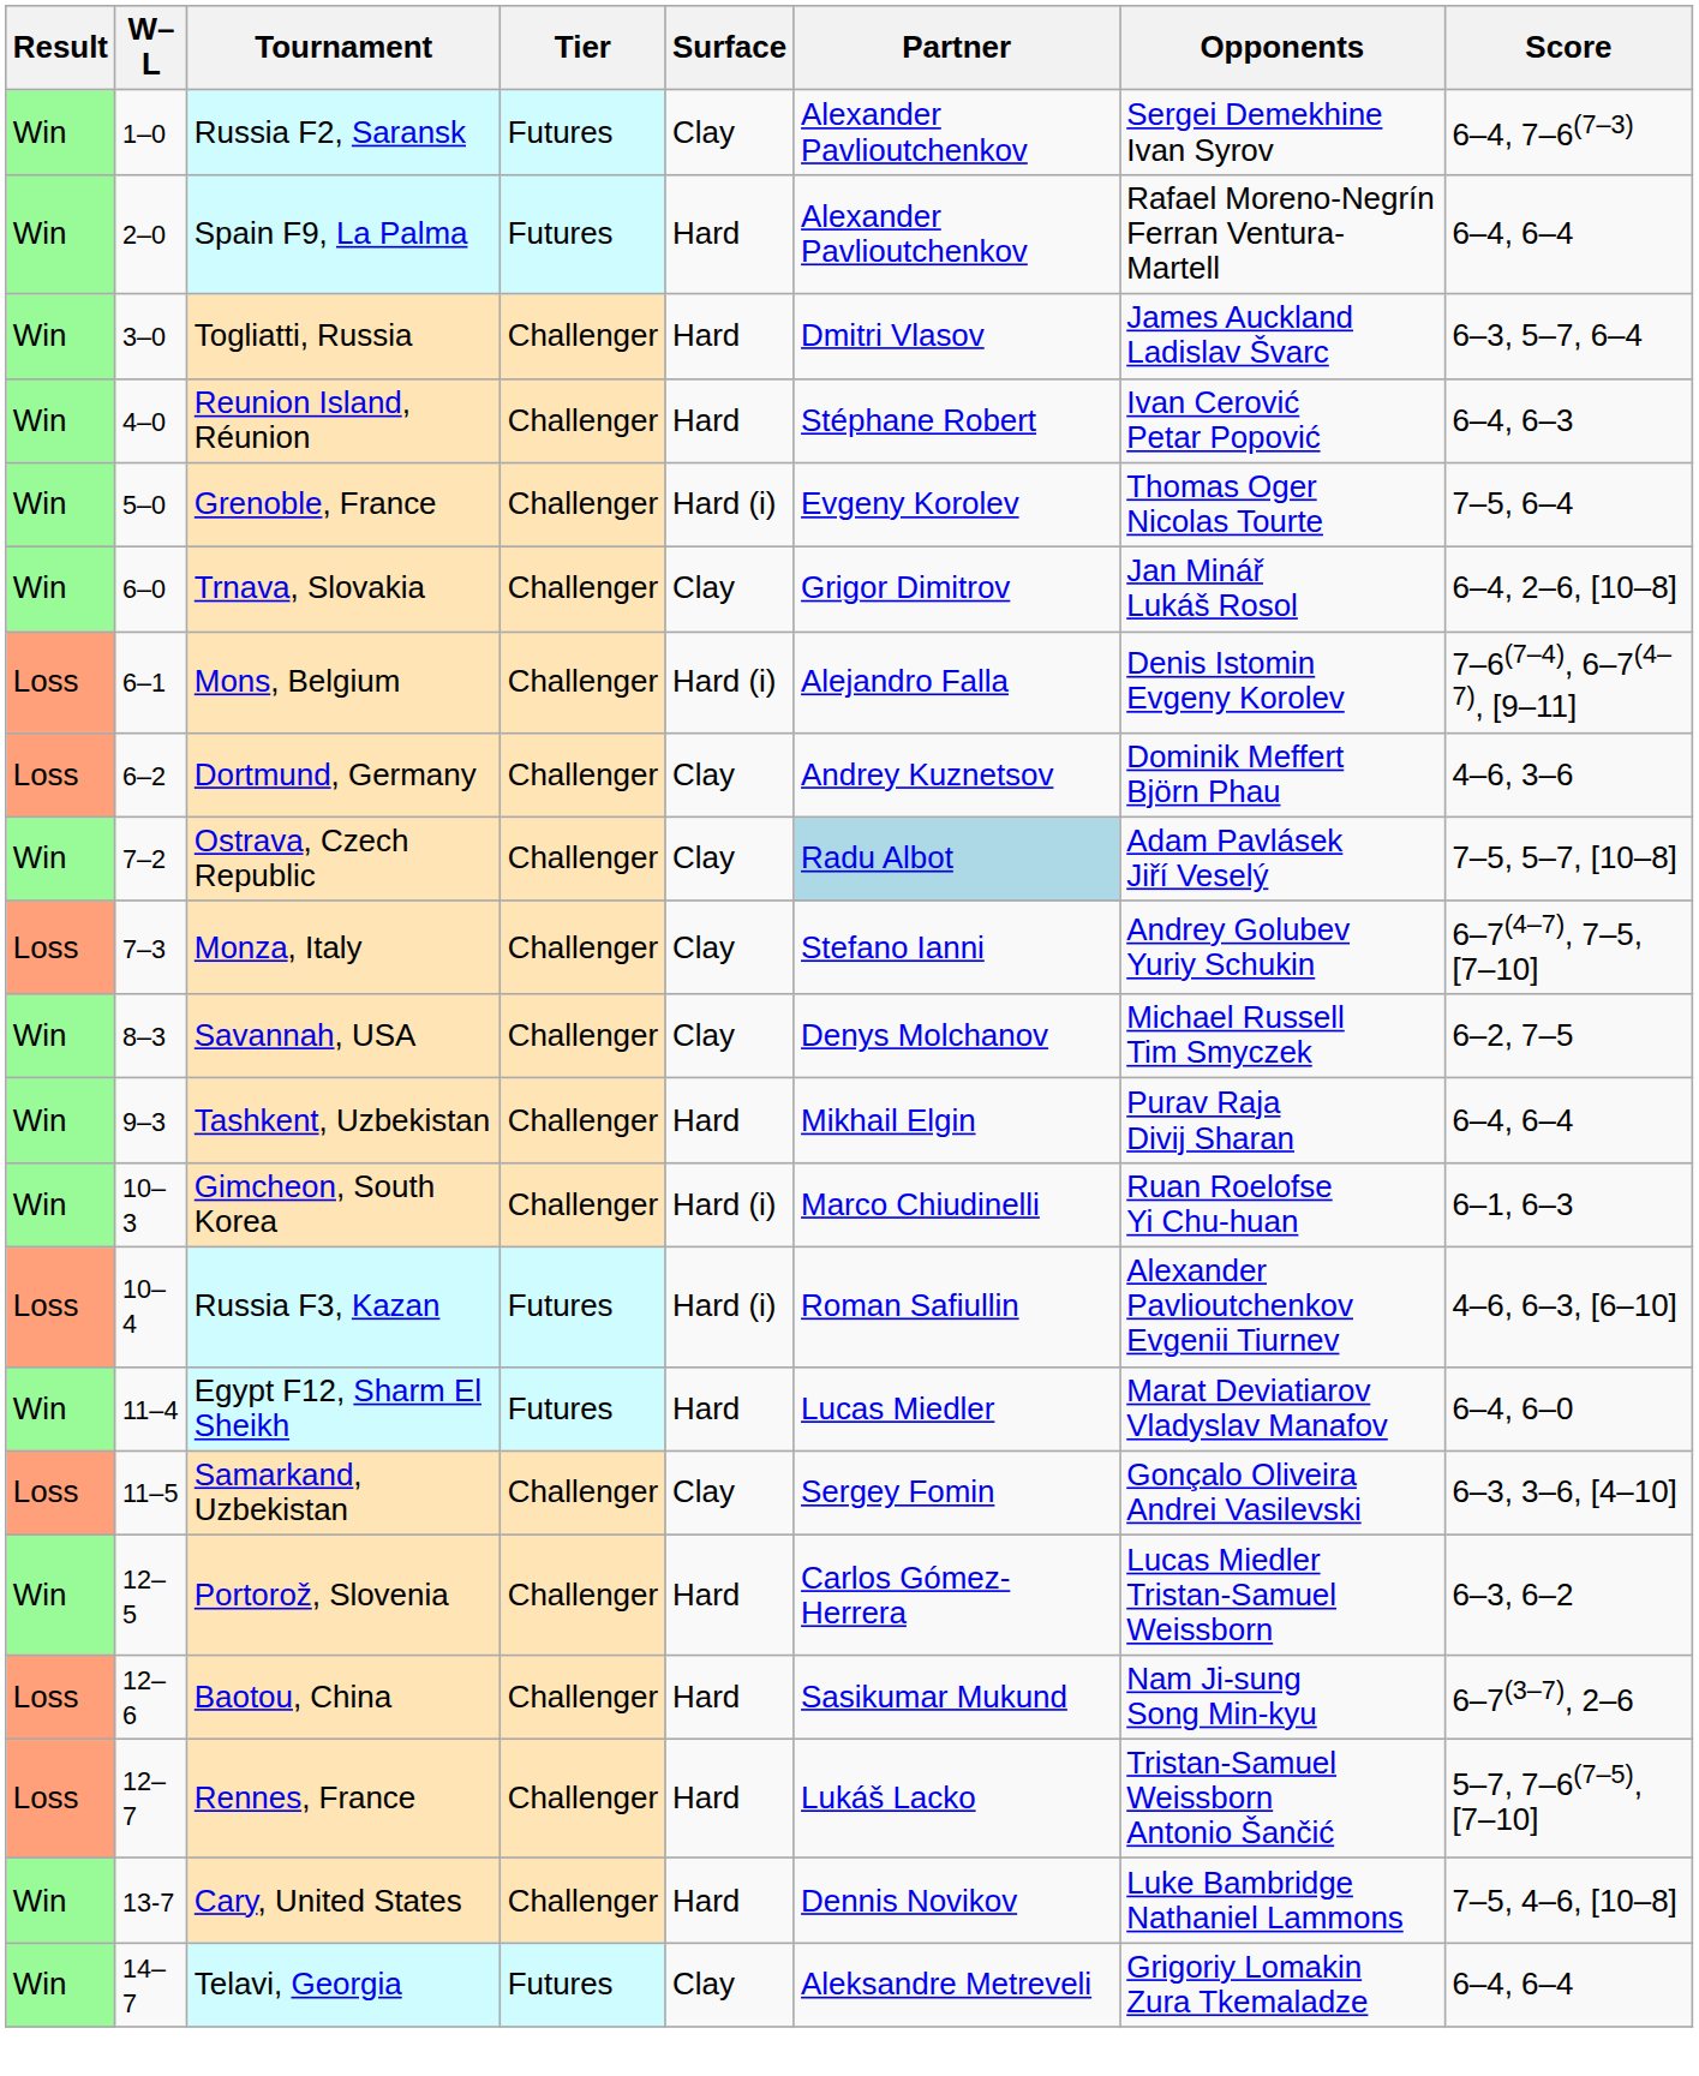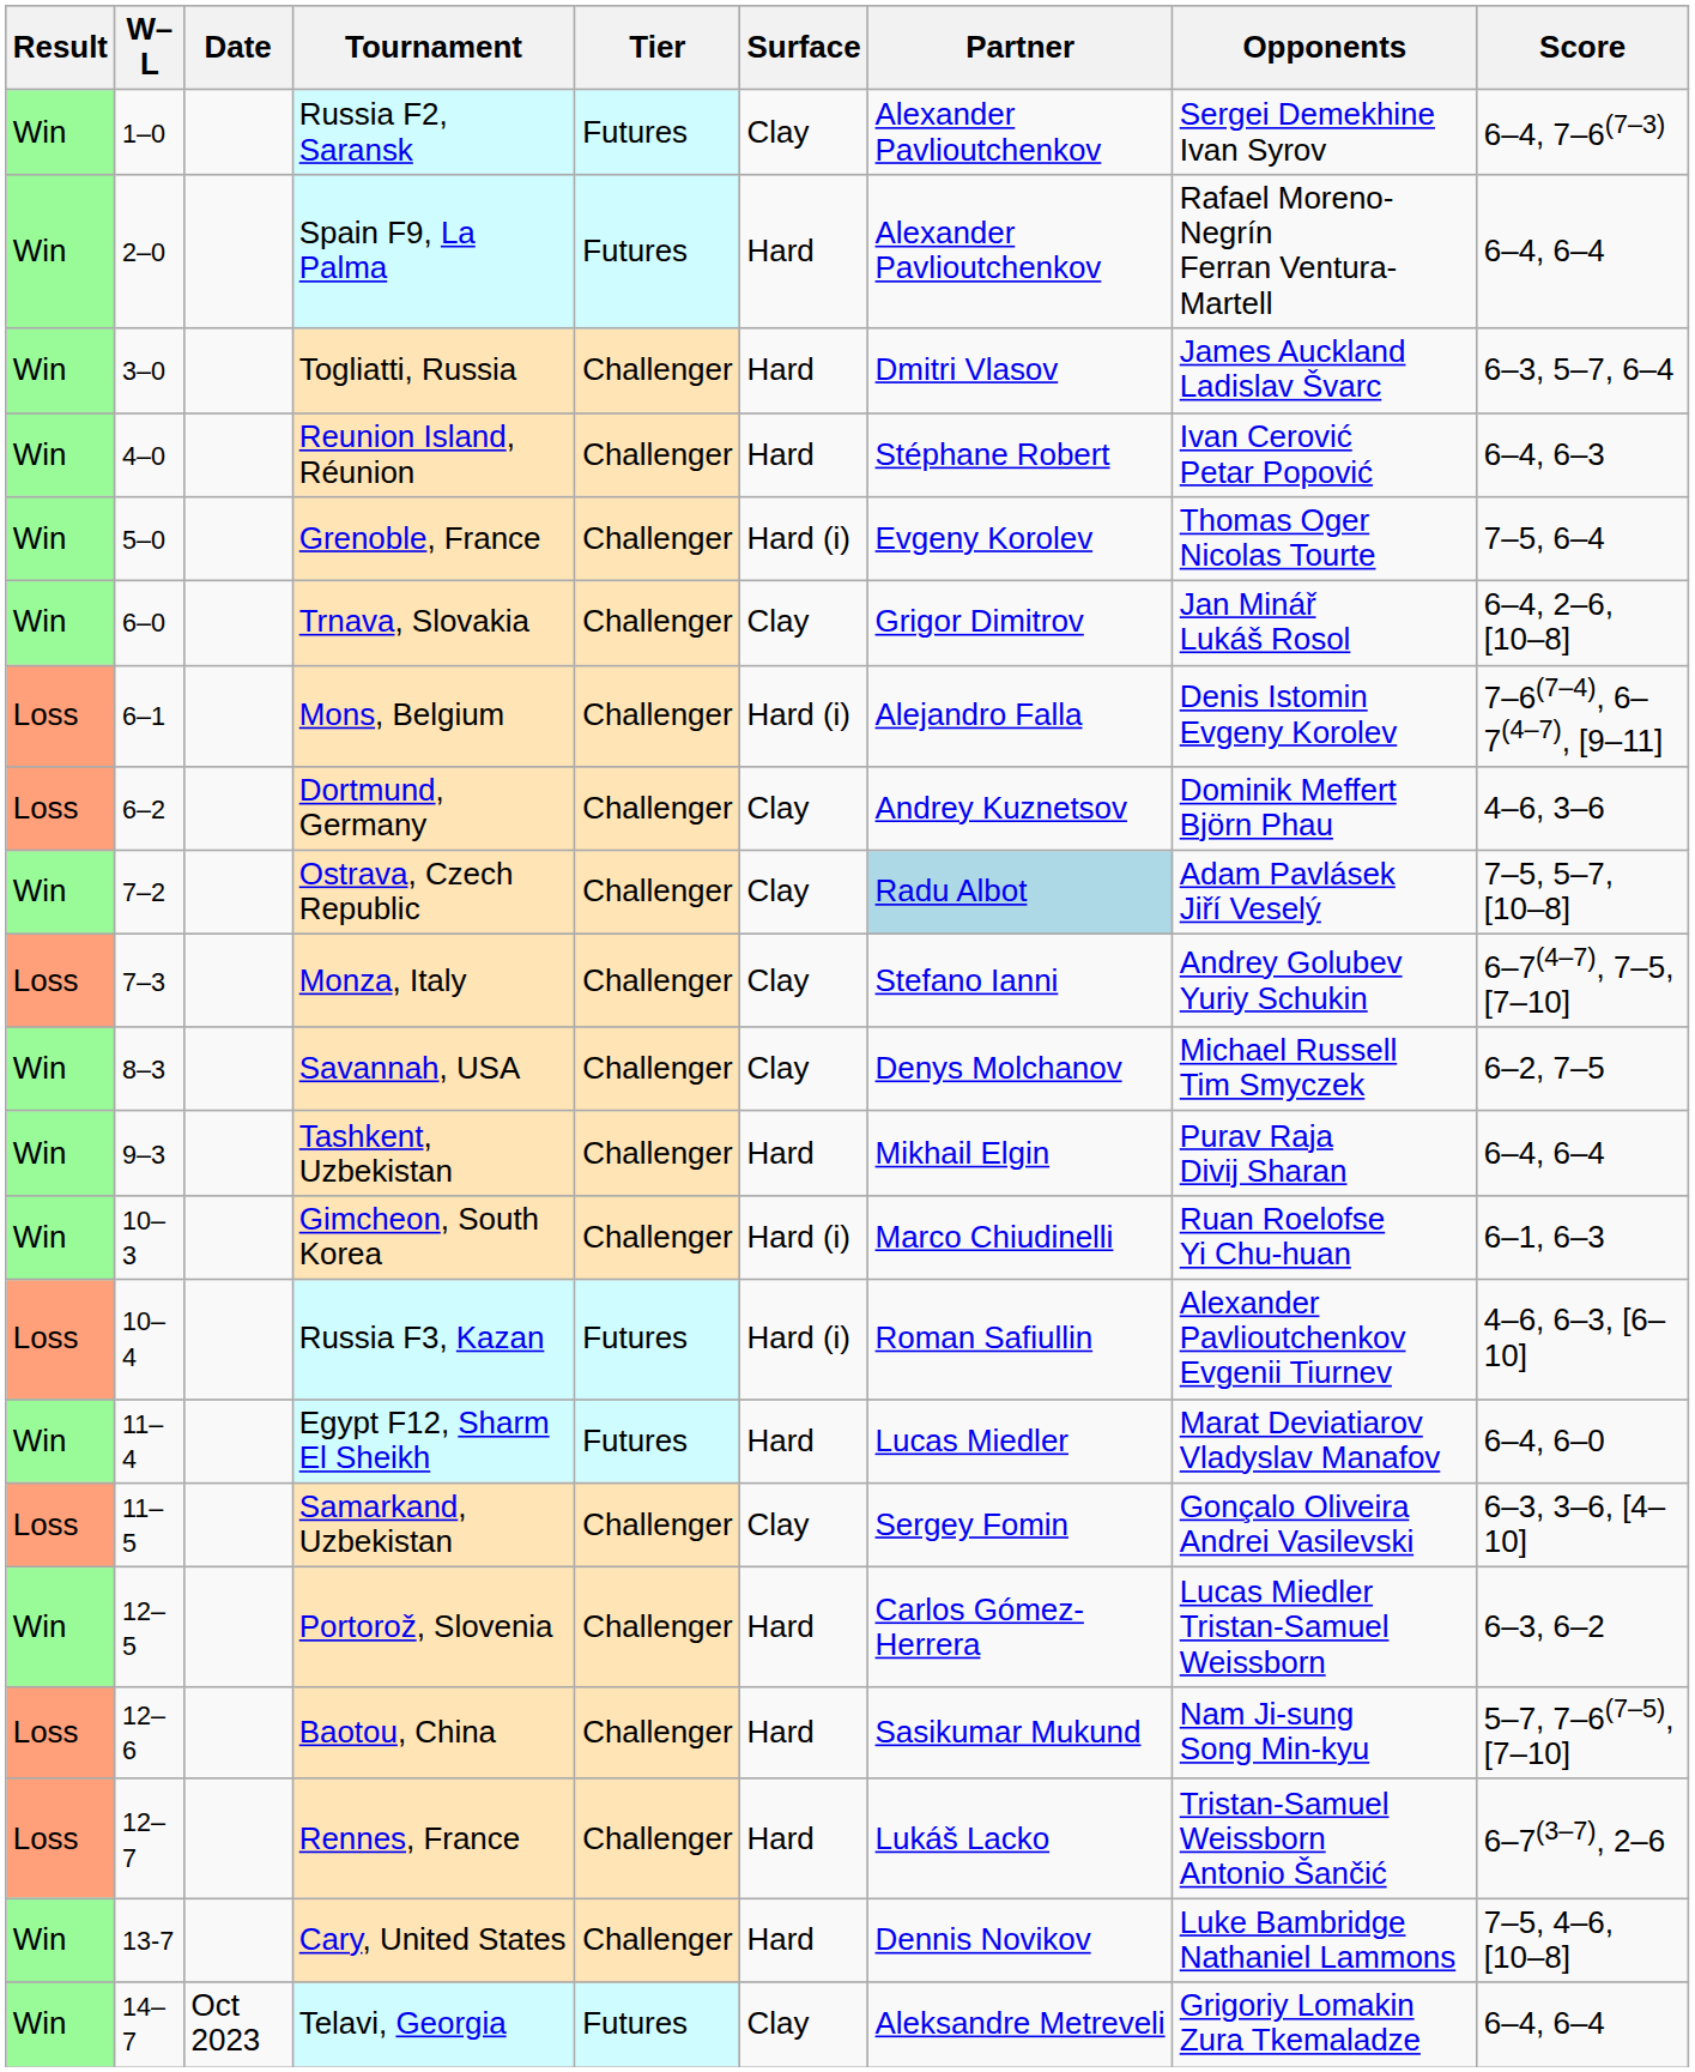 <table class="sortable wikitable">
 <tr>
 <th>Result</th>
 <th class="unsortable">W–L</th>
+<th>Date</th>
 <th>Tournament</th>
 <th>Tier</th>
 <th>Surface</th>
 <th>Partner</th>
 <th>Opponents</th>
 <th class="unsortable">Score</th>
 </tr>
 <tr>
 <td bgcolor=98fb98>Win</td>
 <td><small>1–0</small></td>
+<td></td>
 <td style="background:#cffcff;">Russia F2, <a href='#'>Saransk</a></td>
 <td style="background:#cffcff;">Futures</td>
 <td>Clay</td>
 <td> <a href='#'>Alexander Pavlioutchenkov</a></td>
 <td> <a href='#'>Sergei Demekhine</a><br> Ivan Syrov</td>
 <td>6–4, 7–6<sup>(7–3)</sup></td>
 </tr>
 <tr>
 <td bgcolor=98fb98>Win</td>
 <td><small>2–0</small></td>
+<td></td>
 <td style="background:#cffcff;">Spain F9, <a href='#'>La Palma</a></td>
 <td style="background:#cffcff;">Futures</td>
 <td>Hard</td>
 <td> <a href='#'>Alexander Pavlioutchenkov</a></td>
 <td> Rafael Moreno-Negrín<br> Ferran Ventura-Martell</td>
 <td>6–4, 6–4</td>
 </tr>
 <tr>
 <td bgcolor=98fb98>Win</td>
 <td><small>3–0</small></td>
+<td></td>
 <td style="background:moccasin;">Togliatti, Russia</td>
 <td style="background:moccasin;">Challenger</td>
 <td>Hard</td>
 <td> <a href='#'>Dmitri Vlasov</a></td>
 <td> <a href='#'>James Auckland</a><br> <a href='#'>Ladislav Švarc</a></td>
 <td>6–3, 5–7, 6–4</td>
 </tr>
 <tr>
 <td bgcolor=98fb98>Win</td>
 <td><small>4–0</small></td>
+<td></td>
 <td style="background:moccasin;"><a href='#'>Reunion Island</a>, Réunion</td>
 <td style="background:moccasin;">Challenger</td>
 <td>Hard</td>
 <td> <a href='#'>Stéphane Robert</a></td>
 <td> <a href='#'>Ivan Cerović</a><br> <a href='#'>Petar Popović</a></td>
 <td>6–4, 6–3</td>
 </tr>
 <tr>
 <td bgcolor=98fb98>Win</td>
 <td><small>5–0</small></td>
+<td></td>
 <td style="background:moccasin;"><a href='#'>Grenoble</a>, France</td>
 <td style="background:moccasin;">Challenger</td>
 <td>Hard (i)</td>
 <td> <a href='#'>Evgeny Korolev</a></td>
 <td> <a href='#'>Thomas Oger</a><br> <a href='#'>Nicolas Tourte</a></td>
 <td>7–5, 6–4</td>
 </tr>
 <tr>
 <td bgcolor=98fb98>Win</td>
 <td><small>6–0</small></td>
+<td><a href='#'></a></td>
 <td style="background:moccasin;"><a href='#'>Trnava</a>, Slovakia</td>
 <td style="background:moccasin;">Challenger</td>
 <td>Clay</td>
 <td> <a href='#'>Grigor Dimitrov</a></td>
 <td> <a href='#'>Jan Minář</a><br> <a href='#'>Lukáš Rosol</a></td>
 <td>6–4, 2–6, [10–8]</td>
 </tr>
 <tr>
 <td bgcolor=FFA07A>Loss</td>
 <td><small>6–1</small></td>
+<td><a href='#'></a></td>
 <td style="background:moccasin;"><a href='#'>Mons</a>, Belgium</td>
 <td style="background:moccasin;">Challenger</td>
 <td>Hard (i)</td>
 <td> <a href='#'>Alejandro Falla</a></td>
 <td> <a href='#'>Denis Istomin</a><br> <a href='#'>Evgeny Korolev</a></td>
 <td>7–6<sup>(7–4)</sup>, 6–7<sup>(4–7)</sup>, [9–11]</td>
 </tr>
 <tr>
 <td bgcolor=FFA07A>Loss</td>
 <td><small>6–2</small></td>
+<td><a href='#'></a></td>
 <td style="background:moccasin;"><a href='#'>Dortmund</a>, Germany</td>
 <td style="background:moccasin;">Challenger</td>
 <td>Clay</td>
 <td> <a href='#'>Andrey Kuznetsov</a></td>
 <td> <a href='#'>Dominik Meffert</a><br> <a href='#'>Björn Phau</a></td>
 <td>4–6, 3–6</td>
 </tr>
 <tr>
 <td bgcolor=98fb98>Win</td>
 <td><small>7–2</small></td>
+<td><a href='#'></a></td>
 <td style="background:moccasin;"><a href='#'>Ostrava</a>, Czech Republic</td>
 <td style="background:moccasin;">Challenger</td>
 <td>Clay</td>
 <td style="background: lightblue;"> <a href='#'>Radu Albot</a></td>
 <td> <a href='#'>Adam Pavlásek</a><br> <a href='#'>Jiří Veselý</a></td>
 <td>7–5, 5–7, [10–8]</td>
 </tr>
 <tr>
 <td bgcolor=FFA07A>Loss</td>
 <td><small>7–3</small></td>
+<td><a href='#'></a></td>
 <td style="background:moccasin;"><a href='#'>Monza</a>, Italy</td>
 <td style="background:moccasin;">Challenger</td>
 <td>Clay</td>
 <td> <a href='#'>Stefano Ianni</a></td>
 <td> <a href='#'>Andrey Golubev</a><br> <a href='#'>Yuriy Schukin</a></td>
 <td>6–7<sup>(4–7)</sup>, 7–5, [7–10]</td>
 </tr>
 <tr>
 <td bgcolor=98FB98>Win</td>
 <td><small>8–3</small></td>
+<td><a href='#'></a></td>
 <td style="background:moccasin;"><a href='#'>Savannah</a>, USA</td>
 <td style="background:moccasin;">Challenger</td>
 <td>Clay</td>
 <td> <a href='#'>Denys Molchanov</a></td>
 <td> <a href='#'>Michael Russell</a><br> <a href='#'>Tim Smyczek</a></td>
 <td>6–2, 7–5</td>
 </tr>
 <tr>
 <td bgcolor=98FB98>Win</td>
 <td><small>9–3</small></td>
+<td><a href='#'></a></td>
 <td style="background:moccasin;"><a href='#'>Tashkent</a>, Uzbekistan</td>
 <td style="background:moccasin;">Challenger</td>
 <td>Hard</td>
 <td> <a href='#'>Mikhail Elgin</a></td>
 <td> <a href='#'>Purav Raja</a><br> <a href='#'>Divij Sharan</a></td>
 <td>6–4, 6–4</td>
 </tr>
 <tr>
 <td bgcolor=98FB98>Win</td>
 <td><small>10–3</small></td>
+<td><a href='#'></a></td>
 <td style="background:moccasin;"><a href='#'>Gimcheon</a>, South Korea</td>
 <td style="background:moccasin;">Challenger</td>
 <td>Hard (i)</td>
 <td> <a href='#'>Marco Chiudinelli</a></td>
 <td> <a href='#'>Ruan Roelofse</a><br> <a href='#'>Yi Chu-huan</a></td>
 <td>6–1, 6–3</td>
 </tr>
 <tr>
 <td bgcolor=FFA07A>Loss</td>
 <td><small>10–4</small></td>
+<td></td>
 <td style="background:#cffcff;">Russia F3, <a href='#'>Kazan</a></td>
 <td style="background:#cffcff;">Futures</td>
 <td>Hard (i)</td>
 <td> <a href='#'>Roman Safiullin</a></td>
 <td> <a href='#'>Alexander Pavlioutchenkov</a><br> <a href='#'>Evgenii Tiurnev</a></td>
 <td>4–6, 6–3, [6–10]</td>
 </tr>
 <tr>
 <td bgcolor=98FB98>Win</td>
 <td><small>11–4</small></td>
+<td></td>
 <td style="background:#cffcff;">Egypt F12, <a href='#'>Sharm El Sheikh</a></td>
 <td style="background:#cffcff;">Futures</td>
 <td>Hard</td>
 <td> <a href='#'>Lucas Miedler</a></td>
 <td> <a href='#'>Marat Deviatiarov</a><br> <a href='#'>Vladyslav Manafov</a></td>
 <td>6–4, 6–0</td>
 </tr>
 <tr>
 <td bgcolor=FFA07A>Loss</td>
 <td><small>11–5</small></td>
+<td><a href='#'></a></td>
 <td style="background:moccasin;"><a href='#'>Samarkand</a>, Uzbekistan</td>
 <td style="background:moccasin;">Challenger</td>
 <td>Clay</td>
 <td> <a href='#'>Sergey Fomin</a></td>
 <td> <a href='#'>Gonçalo Oliveira</a><br> <a href='#'>Andrei Vasilevski</a></td>
 <td>6–3, 3–6, [4–10]</td>
 </tr>
 <tr>
 <td bgcolor=98FB98>Win</td>
 <td><small>12–5</small></td>
+<td><a href='#'></a></td>
 <td style="background:moccasin;"><a href='#'>Portorož</a>, Slovenia</td>
 <td style="background:moccasin;">Challenger</td>
 <td>Hard</td>
 <td> <a href='#'>Carlos Gómez-Herrera</a></td>
 <td> <a href='#'>Lucas Miedler</a><br> <a href='#'>Tristan-Samuel Weissborn</a></td>
 <td>6–3, 6–2</td>
 </tr>
 <tr>
 <td bgcolor=FFA07A>Loss</td>
 <td><small>12–6</small></td>
+<td><a href='#'></a></td>
 <td style="background:moccasin;"><a href='#'>Baotou</a>, China</td>
 <td style="background:moccasin;">Challenger</td>
 <td>Hard</td>
 <td> <a href='#'>Sasikumar Mukund</a></td>
 <td> <a href='#'>Nam Ji-sung</a><br> <a href='#'>Song Min-kyu</a></td>
-<td>6–7<sup>(3–7)</sup>, 2–6</td>
+<td>5–7, 7–6<sup>(7–5)</sup>, [7–10]</td>
 </tr>
 <tr>
 <td bgcolor=FFA07A>Loss</td>
 <td><small>12–7</small></td>
+<td><a href='#'></a></td>
 <td style="background:moccasin;"><a href='#'>Rennes</a>, France</td>
 <td style="background:moccasin;">Challenger</td>
 <td>Hard</td>
 <td> <a href='#'>Lukáš Lacko</a></td>
 <td> <a href='#'>Tristan-Samuel Weissborn</a><br> <a href='#'>Antonio Šančić</a></td>
-<td>5–7, 7–6<sup>(7–5)</sup>, [7–10]</td>
+<td>6–7<sup>(3–7)</sup>, 2–6</td>
 </tr>
 <tr>
 <td bgcolor=98FB98>Win</td>
 <td><small>13-7</small></td>
+<td><a href='#'></a></td>
 <td style="background:moccasin;"><a href='#'>Cary</a>, United States</td>
 <td style="background:moccasin;">Challenger</td>
 <td>Hard</td>
 <td> <a href='#'>Dennis Novikov</a></td>
 <td> <a href='#'>Luke Bambridge</a><br> <a href='#'>Nathaniel Lammons</a></td>
 <td>7–5, 4–6, [10–8]</td>
 </tr>
 <tr>
 <td bgcolor=98FB98>Win</td>
 <td><small>14–7</small></td>
+<td>Oct 2023</td>
 <td style="background:#cffcff">Telavi, <a href='#'>Georgia</a></td>
 <td style="background:#cffcff">Futures</td>
 <td>Clay</td>
 <td> <a href='#'>Aleksandre Metreveli</a></td>
 <td> <a href='#'>Grigoriy Lomakin</a><br> <a href='#'>Zura Tkemaladze</a></td>
 <td>6–4, 6–4</td>
 </tr>
 </table>
